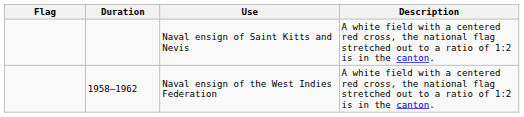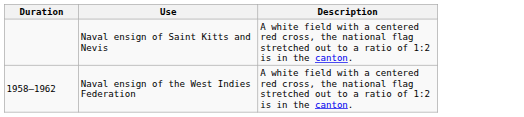 <table class="wikitable">
 <tr>
-<th width="110">Flag</th>
 <th width="100">Duration</th>
 <th width="250">Use</th>
 <th width="250">Description</th>
 </tr>
 <tr>
 <td></td>
-<td></td>
 <td>Naval ensign of Saint Kitts and Nevis</td>
 <td>A white field with a centered red cross, the national flag stretched out to a ratio of 1:2 is in the <a href='#'>canton</a>.</td>
 </tr>
 <tr>
-<td></td>
 <td>1958–1962</td>
 <td>Naval ensign of the West Indies Federation</td>
 <td>A white field with a centered red cross, the national flag stretched out to a ratio of 1:2 is in the <a href='#'>canton</a>.</td>
 </tr>
 </table>
